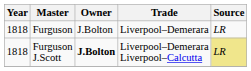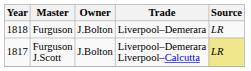 <table class=" wikitable">
 <tr>
 <th>Year</th>
 <th>Master</th>
 <th>Owner</th>
 <th>Trade</th>
 <th>Source</th>
 </tr>
 <tr>
 <td>1818</td>
 <td>Furguson</td>
 <td>J.Bolton</td>
 <td>Liverpool–Demerara</td>
 <td><em>LR</em></td>
 </tr>
 <tr>
-<td>1818</td>
+<td>1817</td>
 <td>Furguson<br>J.Scott</td>
-<td><strong>J.Bolton</strong></td>
+<td>J.Bolton</td>
 <td>Liverpool–Demerara<br>Liverpool–<a href='#'>Calcutta</a></td>
 <td style="background: khaki;"><em>LR</em></td>
 </tr>
 <tr>
 </tr>
 </table>
